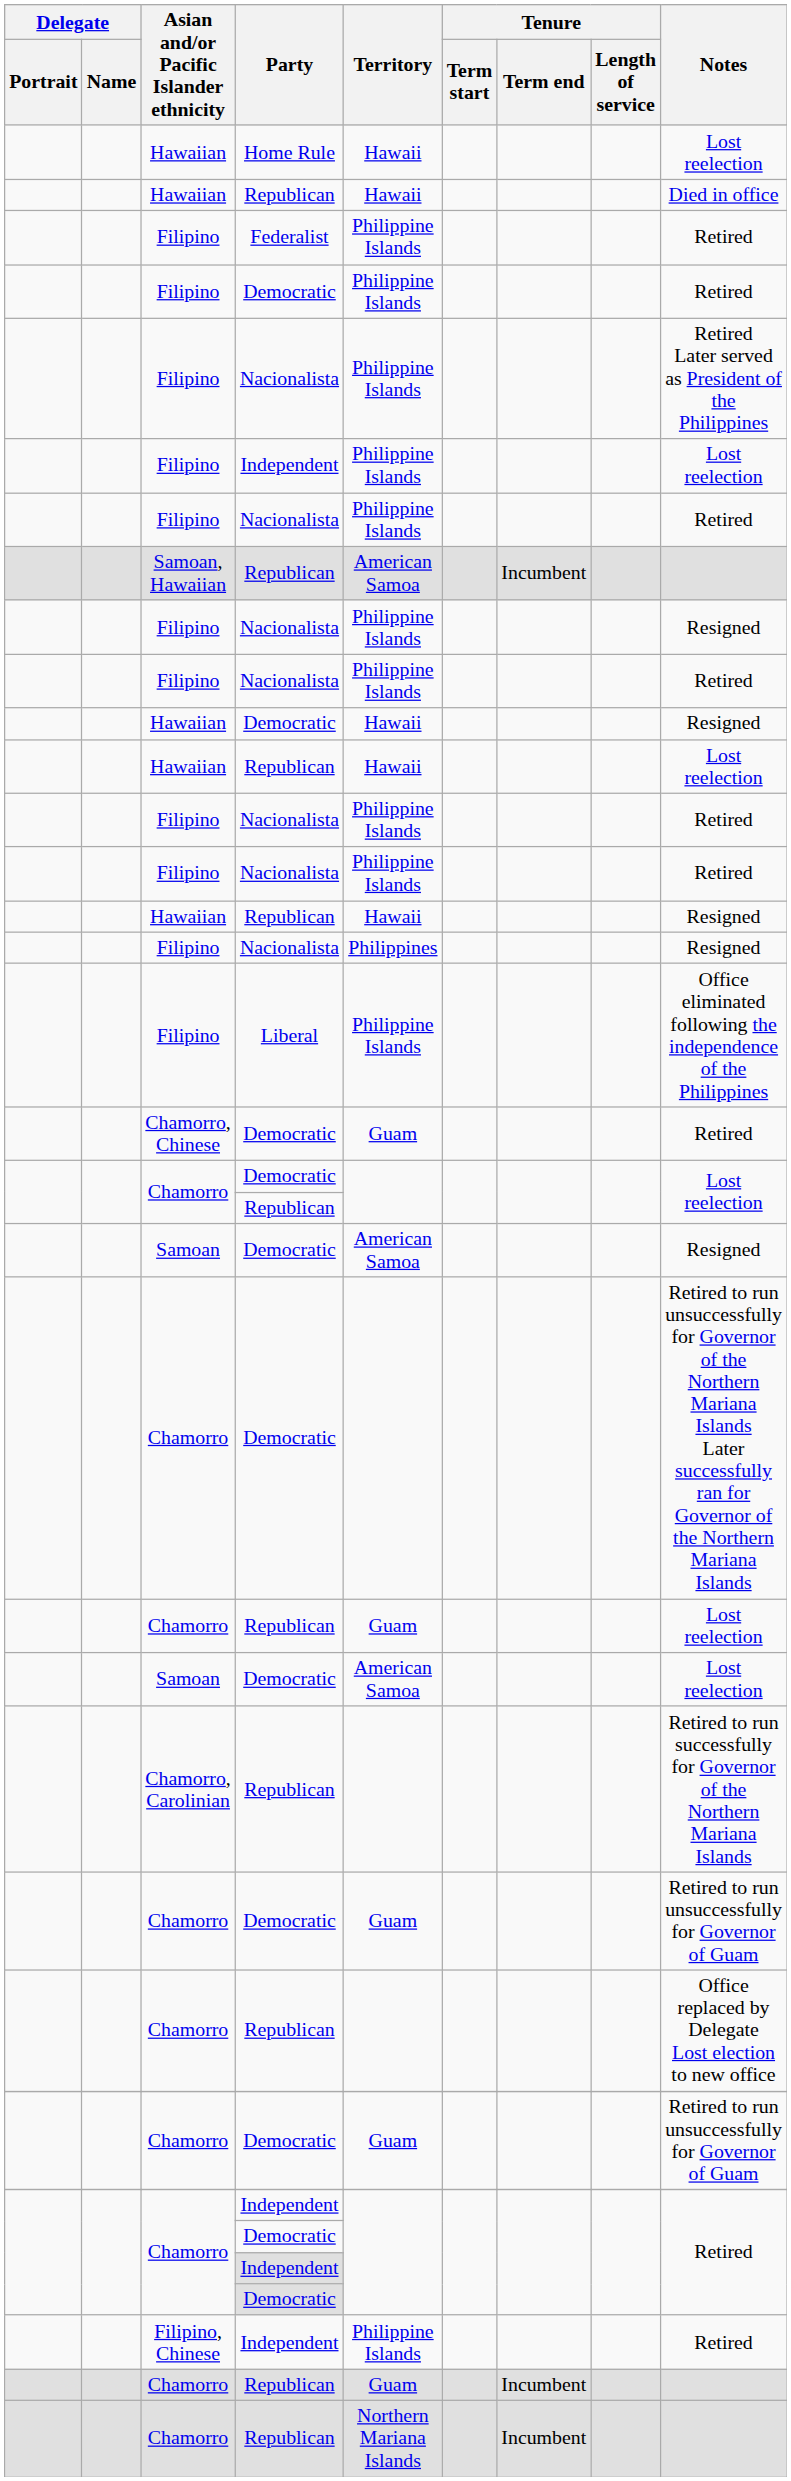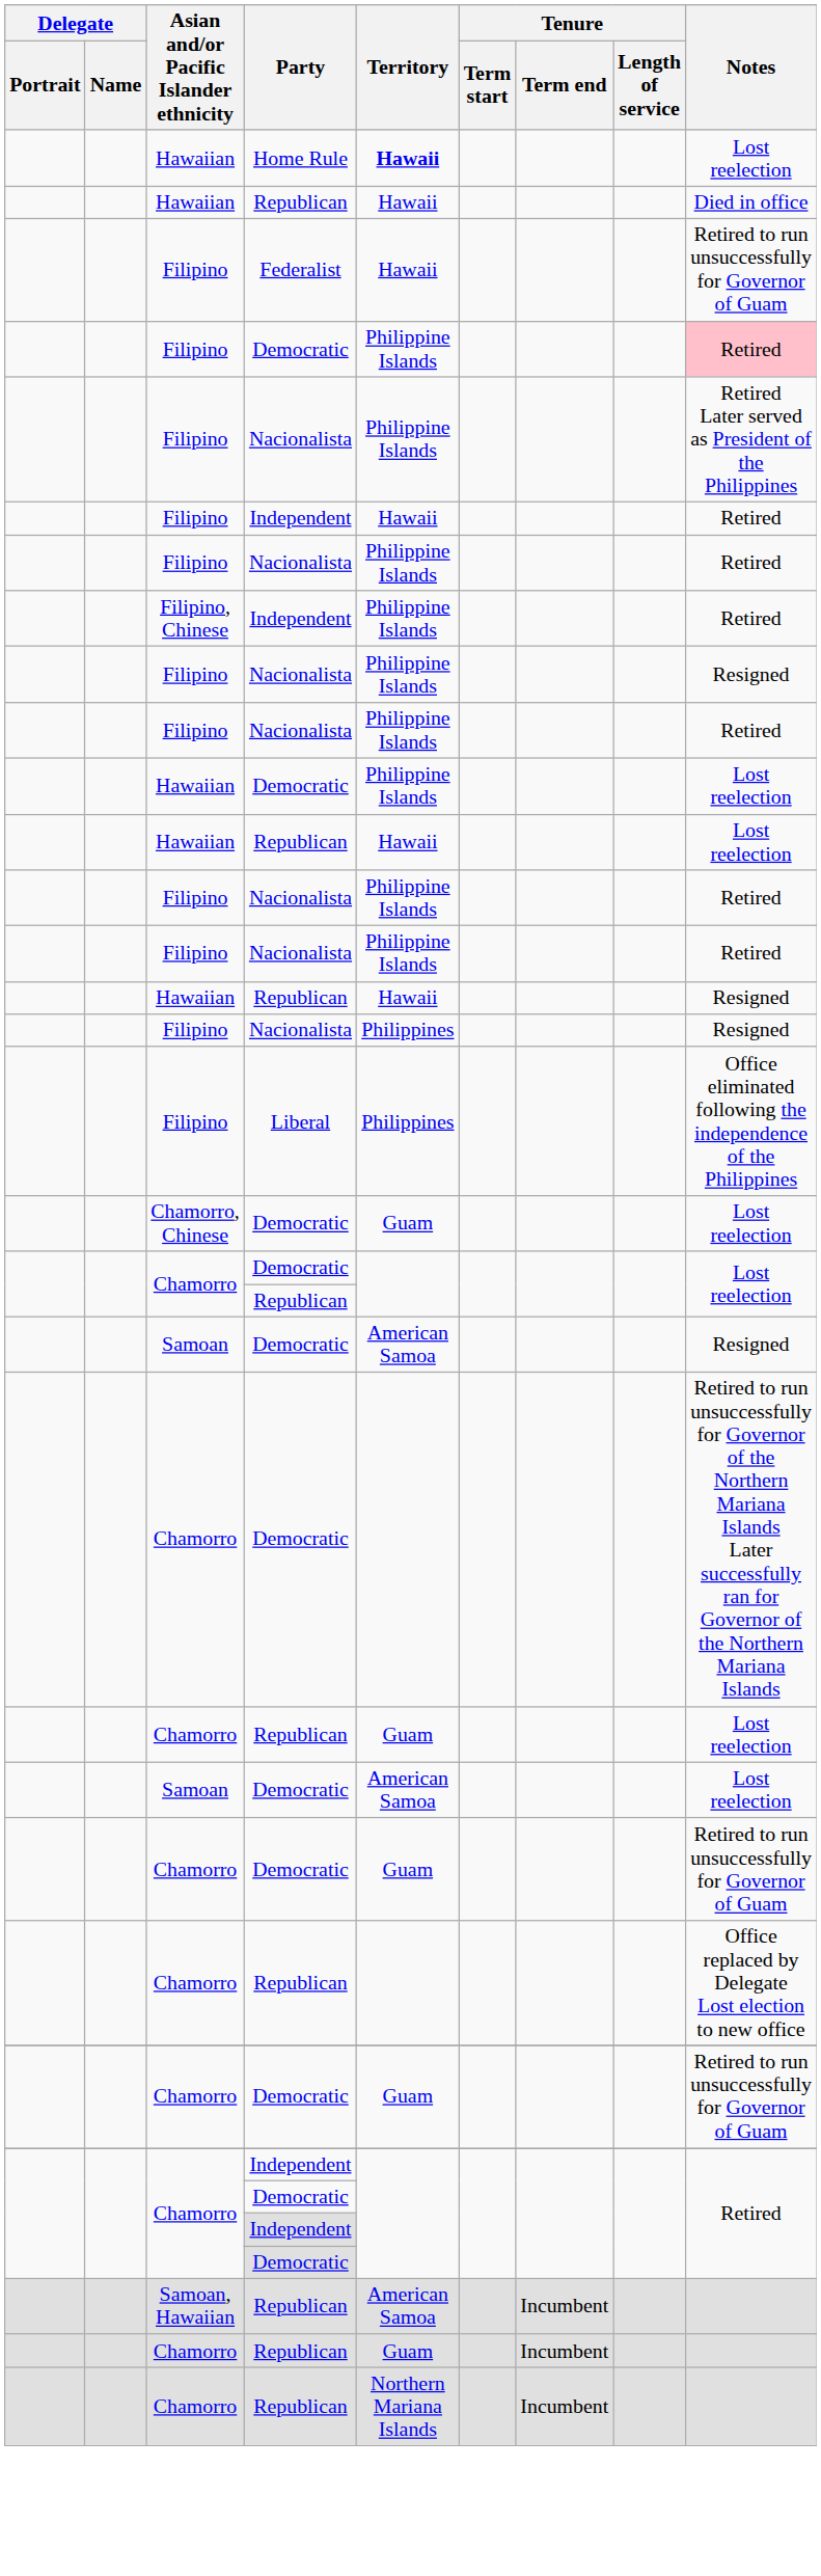 <table class="wikitable sortable plainrowheaders" style="text-align: center;">
 <tr bgcolor="#CCCCCC">
 <th colspan=2 class=unsortable><a href='#'>Delegate</a></th>
 <th rowspan=2>Asian and/or<br>Pacific Islander ethnicity</th>
 <th rowspan=2>Party</th>
 <th rowspan=2>Territory</th>
 <th colspan=3>Tenure</th>
 <th rowspan=2>Notes</th>
 </tr>
 <tr>
 <th>Portrait</th>
 <th>Name<br></th>
 <th>Term start</th>
 <th>Term end</th>
 <th>Length of service</th>
 </tr>
 <tr>
 <td></td>
 <td><strong></strong><br></td>
 <td><a href='#'>Hawaiian</a></td>
 <td bgcolor=><a href='#'>Home Rule</a></td>
-<td><a href='#'>Hawaii</a></td>
+<td><strong><a href='#'>Hawaii</a></strong></td>
 <td></td>
 <td></td>
 <td></td>
 <td><a href='#'>Lost reelection</a></td>
 </tr>
 <tr>
 <td></td>
 <td><strong></strong><br></td>
 <td><a href='#'>Hawaiian</a></td>
 <td><a href='#'>Republican</a></td>
 <td><a href='#'>Hawaii</a></td>
 <td></td>
 <td></td>
 <td></td>
 <td><a href='#'>Died in office</a></td>
 </tr>
 <tr>
 <td></td>
 <td><strong></strong><br></td>
 <td><a href='#'>Filipino</a></td>
 <td><a href='#'>Federalist</a></td>
-<td><a href='#'>Philippine Islands</a></td>
+<td><a href='#'>Hawaii</a></td>
 <td></td>
 <td></td>
 <td></td>
-<td>Retired</td>
+<td>Retired to run unsuccessfully for <a href='#'>Governor of Guam</a></td>
 </tr>
 <tr>
 <td></td>
 <td><strong></strong><br></td>
 <td><a href='#'>Filipino</a></td>
 <td><a href='#'>Democratic</a></td>
 <td><a href='#'>Philippine Islands</a></td>
 <td></td>
 <td></td>
 <td></td>
-<td>Retired</td>
+<td style="background: pink;">Retired</td>
 </tr>
 <tr>
 <td></td>
 <td><strong></strong><br></td>
 <td><a href='#'>Filipino</a></td>
 <td bgcolor=><a href='#'>Nacionalista</a></td>
 <td><a href='#'>Philippine Islands</a></td>
 <td></td>
 <td></td>
 <td></td>
 <td>Retired<br>Later served as <a href='#'>President of the Philippines</a></td>
 </tr>
 <tr>
 <td></td>
 <td><strong></strong><br></td>
 <td><a href='#'>Filipino</a></td>
 <td><a href='#'>Independent</a></td>
-<td><a href='#'>Philippine Islands</a></td>
+<td><a href='#'>Hawaii</a></td>
 <td></td>
 <td></td>
 <td></td>
-<td><a href='#'>Lost reelection</a></td>
+<td>Retired</td>
 </tr>
 <tr>
 <td></td>
 <td><strong></strong><br></td>
 <td><a href='#'>Filipino</a></td>
 <td bgcolor=><a href='#'>Nacionalista</a></td>
 <td><a href='#'>Philippine Islands</a></td>
 <td></td>
 <td></td>
 <td></td>
 <td>Retired</td>
 </tr>
-<tr style="background:#e0e0e0">
+<tr>
 <td></td>
 <td><strong></strong><br></td>
-<td><a href='#'>Samoan</a>,<br><a href='#'>Hawaiian</a></td>
-<td><a href='#'>Republican</a></td>
-<td><a href='#'>American Samoa</a></td>
-<td></td>
-<td>Incumbent</td>
+<td><a href='#'>Filipino</a>,<br><a href='#'>Chinese</a></td>
+<td><a href='#'>Independent</a></td>
+<td><a href='#'>Philippine Islands</a></td>
 <td></td>
 <td></td>
+<td></td>
+<td>Retired</td>
 </tr>
 <tr>
 <td></td>
 <td><strong></strong><br></td>
 <td><a href='#'>Filipino</a></td>
 <td bgcolor=><a href='#'>Nacionalista</a></td>
 <td><a href='#'>Philippine Islands</a></td>
 <td></td>
 <td></td>
 <td></td>
 <td>Resigned</td>
 </tr>
 <tr>
 <td></td>
 <td><strong></strong><br></td>
 <td><a href='#'>Filipino</a></td>
 <td bgcolor=><a href='#'>Nacionalista</a></td>
 <td><a href='#'>Philippine Islands</a></td>
 <td></td>
 <td></td>
 <td></td>
 <td>Retired</td>
 </tr>
 <tr>
 <td></td>
 <td><strong></strong><br></td>
 <td><a href='#'>Hawaiian</a></td>
 <td><a href='#'>Democratic</a></td>
-<td><a href='#'>Hawaii</a></td>
+<td><a href='#'>Philippine Islands</a></td>
 <td></td>
 <td></td>
 <td></td>
-<td>Resigned</td>
+<td><a href='#'>Lost reelection</a></td>
 </tr>
 <tr>
 <td></td>
 <td><strong></strong><br></td>
 <td><a href='#'>Hawaiian</a></td>
 <td><a href='#'>Republican</a></td>
 <td><a href='#'>Hawaii</a></td>
 <td></td>
 <td></td>
 <td></td>
 <td><a href='#'>Lost reelection</a></td>
 </tr>
 <tr>
 <td></td>
 <td><strong></strong><br></td>
 <td><a href='#'>Filipino</a></td>
 <td bgcolor=><a href='#'>Nacionalista</a></td>
 <td><a href='#'>Philippine Islands</a></td>
 <td></td>
 <td></td>
 <td></td>
 <td>Retired</td>
 </tr>
 <tr>
 <td></td>
 <td><strong></strong><br></td>
 <td><a href='#'>Filipino</a></td>
 <td bgcolor=><a href='#'>Nacionalista</a></td>
 <td><a href='#'>Philippine Islands</a></td>
 <td></td>
 <td></td>
 <td></td>
 <td>Retired</td>
 </tr>
 <tr>
 <td></td>
 <td><strong></strong><br></td>
 <td><a href='#'>Hawaiian</a></td>
 <td><a href='#'>Republican</a></td>
 <td><a href='#'>Hawaii</a></td>
 <td></td>
 <td></td>
 <td></td>
 <td>Resigned</td>
 </tr>
 <tr>
 <td></td>
 <td><strong></strong><br></td>
 <td><a href='#'>Filipino</a></td>
 <td bgcolor=><a href='#'>Nacionalista</a></td>
 <td><a href='#'>Philippines</a></td>
 <td></td>
 <td></td>
 <td></td>
 <td>Resigned</td>
 </tr>
 <tr>
 <td></td>
 <td><strong></strong><br></td>
 <td><a href='#'>Filipino</a></td>
 <td bgcolor=><a href='#'>Liberal</a></td>
-<td><a href='#'>Philippine Islands</a></td>
+<td><a href='#'>Philippines</a></td>
 <td></td>
 <td></td>
 <td></td>
 <td>Office eliminated following <a href='#'>the independence of the Philippines</a></td>
 </tr>
 <tr>
 <td></td>
 <td><strong></strong><br></td>
 <td><a href='#'>Chamorro</a>,<br><a href='#'>Chinese</a></td>
 <td><a href='#'>Democratic</a></td>
 <td><a href='#'>Guam</a></td>
 <td></td>
 <td></td>
 <td></td>
-<td>Retired</td>
+<td><a href='#'>Lost reelection</a></td>
 </tr>
 <tr>
 <td rowspan=2></td>
 <td rowspan=2><strong></strong><br></td>
 <td rowspan=2><a href='#'>Chamorro</a></td>
 <td><a href='#'>Democratic</a><br></td>
 <td rowspan=2></td>
 <td rowspan=2></td>
 <td rowspan=2></td>
 <td rowspan=2></td>
 <td rowspan=2><a href='#'>Lost reelection</a></td>
 </tr>
 <tr>
 <td><a href='#'>Republican</a><br></td>
 </tr>
 <tr>
 <td></td>
 <td><strong></strong><br></td>
 <td><a href='#'>Samoan</a></td>
 <td><a href='#'>Democratic</a></td>
 <td><a href='#'>American Samoa</a></td>
 <td></td>
 <td></td>
 <td></td>
 <td>Resigned</td>
 </tr>
 <tr>
 <td></td>
 <td><strong></strong><br></td>
 <td><a href='#'>Chamorro</a></td>
 <td><a href='#'>Democratic</a></td>
 <td></td>
 <td></td>
 <td></td>
 <td></td>
 <td>Retired to run unsuccessfully for <a href='#'>Governor of the Northern Mariana Islands</a><br>Later <a href='#'>successfully ran for Governor of the Northern Mariana Islands</a></td>
 </tr>
 <tr>
 <td></td>
 <td><strong></strong><br></td>
 <td><a href='#'>Chamorro</a></td>
 <td><a href='#'>Republican</a></td>
 <td><a href='#'>Guam</a></td>
 <td></td>
 <td></td>
 <td></td>
 <td><a href='#'>Lost reelection</a></td>
 </tr>
 <tr>
 <td></td>
 <td><strong></strong><br></td>
 <td><a href='#'>Samoan</a></td>
 <td><a href='#'>Democratic</a></td>
 <td><a href='#'>American Samoa</a></td>
 <td></td>
 <td></td>
 <td></td>
 <td><a href='#'>Lost reelection</a></td>
 </tr>
 <tr>
 <td></td>
 <td><strong></strong><br></td>
-<td><a href='#'>Chamorro</a>,<br><a href='#'>Carolinian</a></td>
-<td><a href='#'>Republican</a></td>
-<td></td>
-<td></td>
-<td></td>
-<td></td>
-<td>Retired to run successfully for <a href='#'>Governor of the Northern Mariana Islands</a></td>
-</tr>
-<tr>
-<td></td>
-<td><strong></strong><br></td>
 <td><a href='#'>Chamorro</a></td>
 <td><a href='#'>Democratic</a></td>
 <td><a href='#'>Guam</a></td>
 <td></td>
 <td></td>
 <td></td>
 <td>Retired to run unsuccessfully for <a href='#'>Governor of Guam</a></td>
 </tr>
 <tr>
 <td></td>
 <td><strong></strong><br></td>
 <td><a href='#'>Chamorro</a></td>
 <td><a href='#'>Republican</a></td>
 <td></td>
 <td></td>
 <td></td>
 <td></td>
 <td>Office replaced by Delegate<br><a href='#'>Lost election</a> to new office</td>
 </tr>
 <tr style="background:#e0e0e0">
 </tr>
 <tr>
 <td></td>
 <td><strong></strong><br></td>
 <td><a href='#'>Chamorro</a></td>
 <td><a href='#'>Democratic</a></td>
 <td><a href='#'>Guam</a></td>
 <td></td>
 <td></td>
 <td></td>
 <td>Retired to run unsuccessfully for <a href='#'>Governor of Guam</a></td>
 </tr>
 <tr>
 </tr>
 <tr>
 <td rowspan=4></td>
 <td rowspan=4><strong></strong><br></td>
 <td rowspan=4><a href='#'>Chamorro</a></td>
 <td><a href='#'>Independent</a><br></td>
 <td rowspan=4></td>
 <td rowspan=4></td>
 <td rowspan=4></td>
 <td rowspan=4></td>
 <td rowspan=4>Retired</td>
 </tr>
 <tr>
 <td><a href='#'>Democratic</a><br></td>
 </tr>
 <tr style="background:#e0e0e0">
 <td><a href='#'>Independent</a><br></td>
 </tr>
 <tr style="background:#e0e0e0">
 <td><a href='#'>Democratic</a><br></td>
 </tr>
-<tr>
+<tr style="background:#e0e0e0">
 <td></td>
 <td><strong></strong><br></td>
-<td><a href='#'>Filipino</a>,<br><a href='#'>Chinese</a></td>
-<td><a href='#'>Independent</a></td>
-<td><a href='#'>Philippine Islands</a></td>
+<td><a href='#'>Samoan</a>,<br><a href='#'>Hawaiian</a></td>
+<td><a href='#'>Republican</a></td>
+<td><a href='#'>American Samoa</a></td>
+<td></td>
+<td>Incumbent</td>
 <td></td>
 <td></td>
-<td></td>
-<td>Retired</td>
 </tr>
 <tr style="background:#e0e0e0">
 <td></td>
 <td><strong></strong><br></td>
 <td><a href='#'>Chamorro</a></td>
 <td><a href='#'>Republican</a></td>
 <td><a href='#'>Guam</a></td>
 <td></td>
 <td>Incumbent</td>
 <td></td>
 <td></td>
 </tr>
 <tr style="background:#e0e0e0">
 <td></td>
 <td><strong></strong><br></td>
 <td><a href='#'>Chamorro</a></td>
 <td><a href='#'>Republican</a></td>
 <td><a href='#'>Northern Mariana Islands</a></td>
 <td></td>
 <td>Incumbent</td>
 <td></td>
 <td></td>
 </tr>
 </table>
